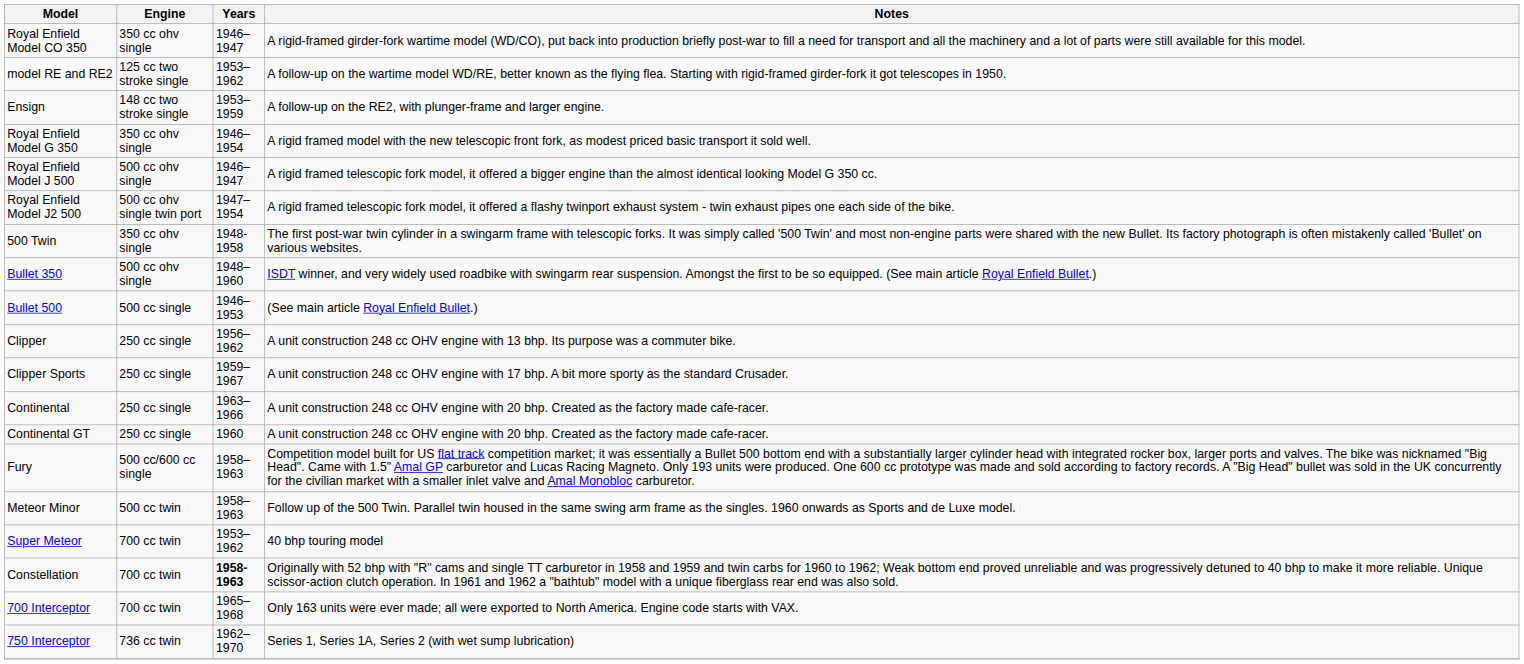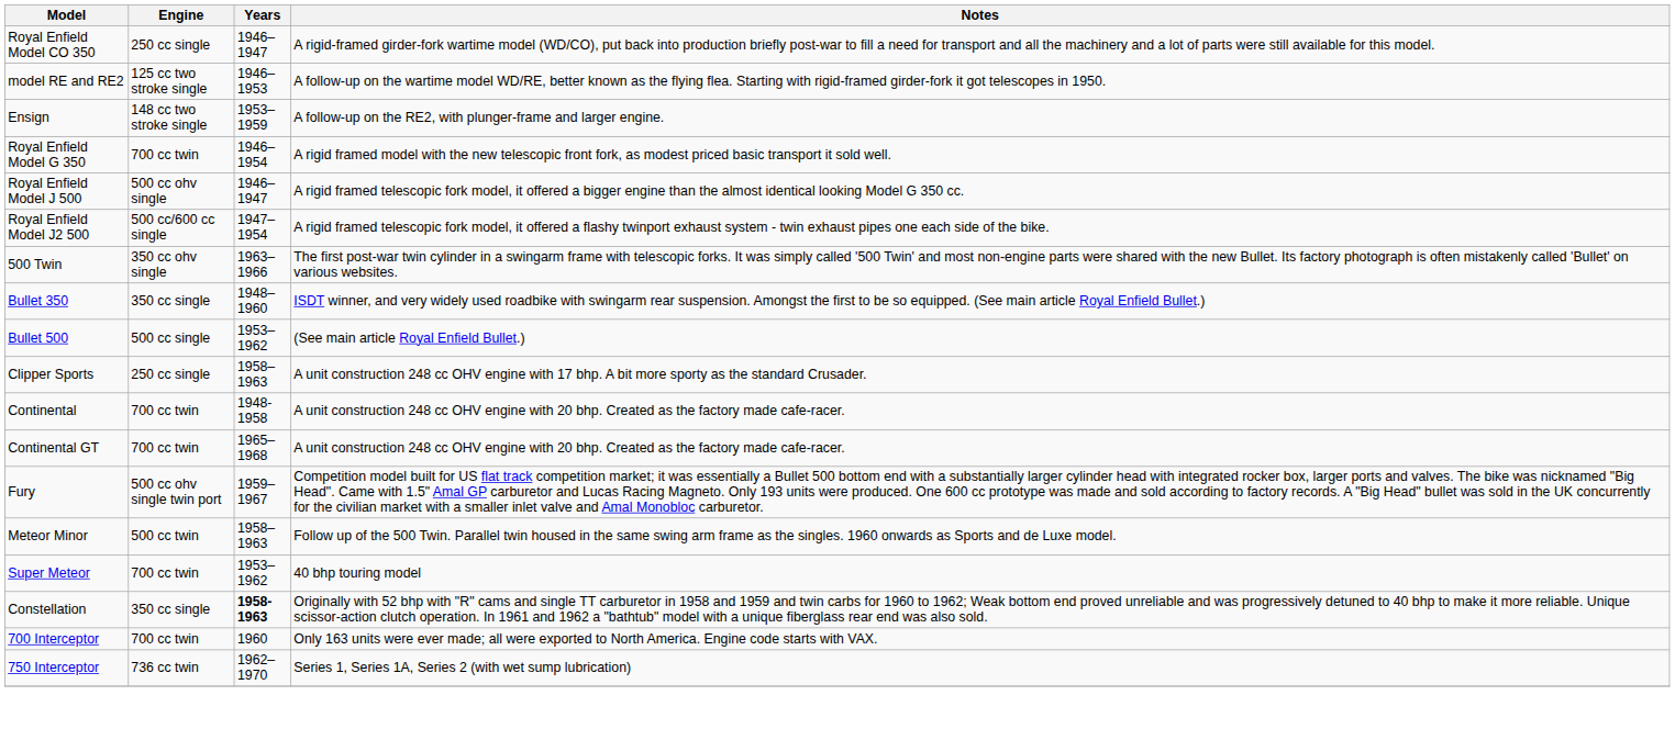 <table class="wikitable">
 <tr>
 <th>Model</th>
 <th>Engine</th>
 <th>Years</th>
 <th>Notes</th>
 </tr>
 <tr>
 <td>Royal Enfield Model CO 350</td>
-<td>350 cc ohv single</td>
+<td>250 cc single</td>
 <td>1946–1947</td>
 <td>A rigid-framed girder-fork wartime model (WD/CO), put back into production briefly post-war to fill a need for transport and all the machinery and a lot of parts were still available for this model.</td>
 </tr>
 <tr>
 <td>model RE and RE2</td>
 <td>125 cc two stroke single</td>
-<td>1953–1962</td>
+<td>1946–1953</td>
 <td>A follow-up on the wartime model WD/RE, better known as the flying flea. Starting with rigid-framed girder-fork it got telescopes in 1950.</td>
 </tr>
 <tr>
 <td>Ensign</td>
 <td>148 cc two stroke single</td>
 <td>1953–1959</td>
 <td>A follow-up on the RE2, with plunger-frame and larger engine.</td>
 </tr>
 <tr>
 <td>Royal Enfield Model G 350</td>
-<td>350 cc ohv single</td>
+<td>700 cc twin</td>
 <td>1946–1954</td>
 <td>A rigid framed model with the new telescopic front fork, as modest priced basic transport it sold well.</td>
 </tr>
 <tr>
 <td>Royal Enfield Model J 500</td>
 <td>500 cc ohv single</td>
 <td>1946–1947</td>
 <td>A rigid framed telescopic fork model, it offered a bigger engine than the almost identical looking Model G 350 cc.</td>
 </tr>
 <tr>
 <td>Royal Enfield Model J2 500</td>
-<td>500 cc ohv single twin port</td>
+<td>500 cc/600 cc single</td>
 <td>1947–1954</td>
 <td>A rigid framed telescopic fork model, it offered a flashy twinport exhaust system - twin exhaust pipes one each side of the bike.</td>
 </tr>
 <tr>
 <td>500 Twin</td>
 <td>350 cc ohv single</td>
-<td>1948-1958</td>
+<td>1963–1966</td>
 <td>The first post-war twin cylinder in a swingarm frame with telescopic forks. It was simply called '500 Twin' and most non-engine parts were shared with the new Bullet. Its factory photograph is often mistakenly called 'Bullet' on various websites.</td>
 </tr>
 <tr>
 <td><a href='#'>Bullet 350</a></td>
-<td>500 cc ohv single</td>
+<td>350 cc single</td>
 <td>1948–1960</td>
 <td><a href='#'>ISDT</a> winner, and very widely used roadbike with swingarm rear suspension. Amongst the first to be so equipped. (See main article <a href='#'>Royal Enfield Bullet</a>.)</td>
 </tr>
 <tr>
 <td><a href='#'>Bullet 500</a></td>
 <td>500 cc single</td>
-<td>1946–1953</td>
+<td>1953–1962</td>
 <td>(See main article <a href='#'>Royal Enfield Bullet</a>.)</td>
-</tr>
-<tr>
-<td>Clipper</td>
-<td>250 cc single</td>
-<td>1956–1962</td>
-<td>A unit construction 248 cc OHV engine with 13 bhp. Its purpose was a commuter bike.</td>
 </tr>
 <tr>
 <td>Clipper Sports</td>
 <td>250 cc single</td>
-<td>1959–1967</td>
+<td>1958–1963</td>
 <td>A unit construction 248 cc OHV engine with 17 bhp. A bit more sporty as the standard Crusader.</td>
 </tr>
 <tr>
 <td>Continental</td>
-<td>250 cc single</td>
-<td>1963–1966</td>
+<td>700 cc twin</td>
+<td>1948-1958</td>
 <td>A unit construction 248 cc OHV engine with 20 bhp. Created as the factory made cafe-racer.</td>
 </tr>
 <tr>
 <td>Continental GT</td>
-<td>250 cc single</td>
-<td>1960</td>
+<td>700 cc twin</td>
+<td>1965–1968</td>
 <td>A unit construction 248 cc OHV engine with 20 bhp. Created as the factory made cafe-racer.</td>
 </tr>
 <tr>
 <td>Fury</td>
-<td>500 cc/600 cc single</td>
-<td>1958–1963</td>
+<td>500 cc ohv single twin port</td>
+<td>1959–1967</td>
 <td>Competition model built for US <a href='#'>flat track</a> competition market; it was essentially a Bullet 500 bottom end with a substantially larger cylinder head with integrated rocker box, larger ports and valves. The bike was nicknamed "Big Head". Came with 1.5" <a href='#'>Amal GP</a> carburetor and Lucas Racing Magneto. Only 193 units were produced. One 600 cc prototype was made and sold according to factory records. A "Big Head" bullet was sold in the UK concurrently for the civilian market with a smaller inlet valve and <a href='#'>Amal Monobloc</a> carburetor.</td>
 </tr>
 <tr>
 <td>Meteor Minor</td>
 <td>500 cc twin</td>
 <td>1958–1963</td>
 <td>Follow up of the 500 Twin. Parallel twin housed in the same swing arm frame as the singles. 1960 onwards as Sports and de Luxe model.</td>
 </tr>
 <tr>
 <td><a href='#'>Super Meteor</a></td>
 <td>700 cc twin</td>
 <td>1953–1962</td>
 <td>40 bhp touring model</td>
 </tr>
 <tr>
 <td>Constellation</td>
-<td>700 cc twin</td>
+<td>350 cc single</td>
 <td><strong>1958-1963</strong></td>
 <td>Originally with 52 bhp with "R" cams and single TT carburetor in 1958 and 1959 and twin carbs for 1960 to 1962; Weak bottom end proved unreliable and was progressively detuned to 40 bhp to make it more reliable. Unique scissor-action clutch operation. In 1961 and 1962 a "bathtub" model with a unique fiberglass rear end was also sold.</td>
 </tr>
 <tr>
 <td><a href='#'>700 Interceptor</a></td>
 <td>700 cc twin</td>
-<td>1965–1968</td>
+<td>1960</td>
 <td>Only 163 units were ever made; all were exported to North America. Engine code starts with VAX.</td>
 </tr>
 <tr>
 <td><a href='#'>750 Interceptor</a></td>
 <td>736 cc twin</td>
 <td>1962–1970</td>
 <td>Series 1, Series 1A, Series 2 (with wet sump lubrication)</td>
 </tr>
 <tr>
 </tr>
 </table>
